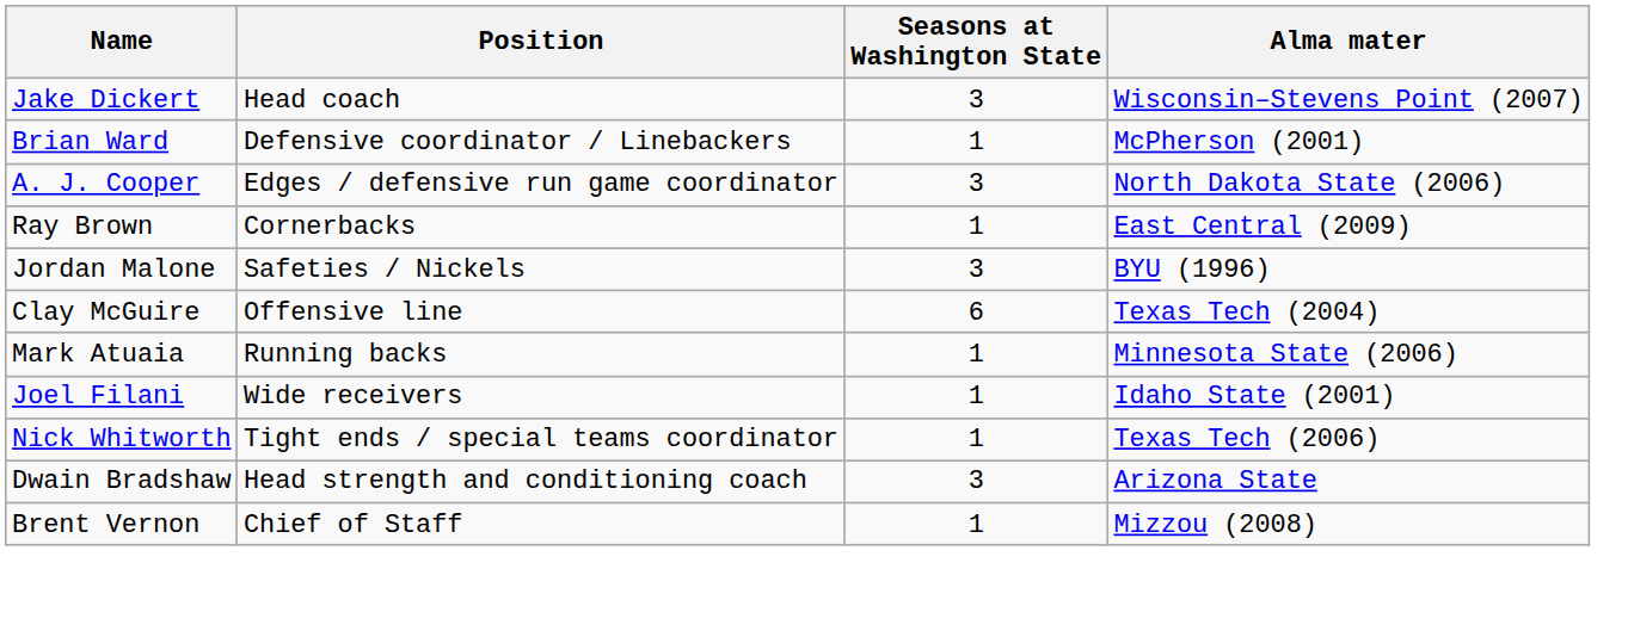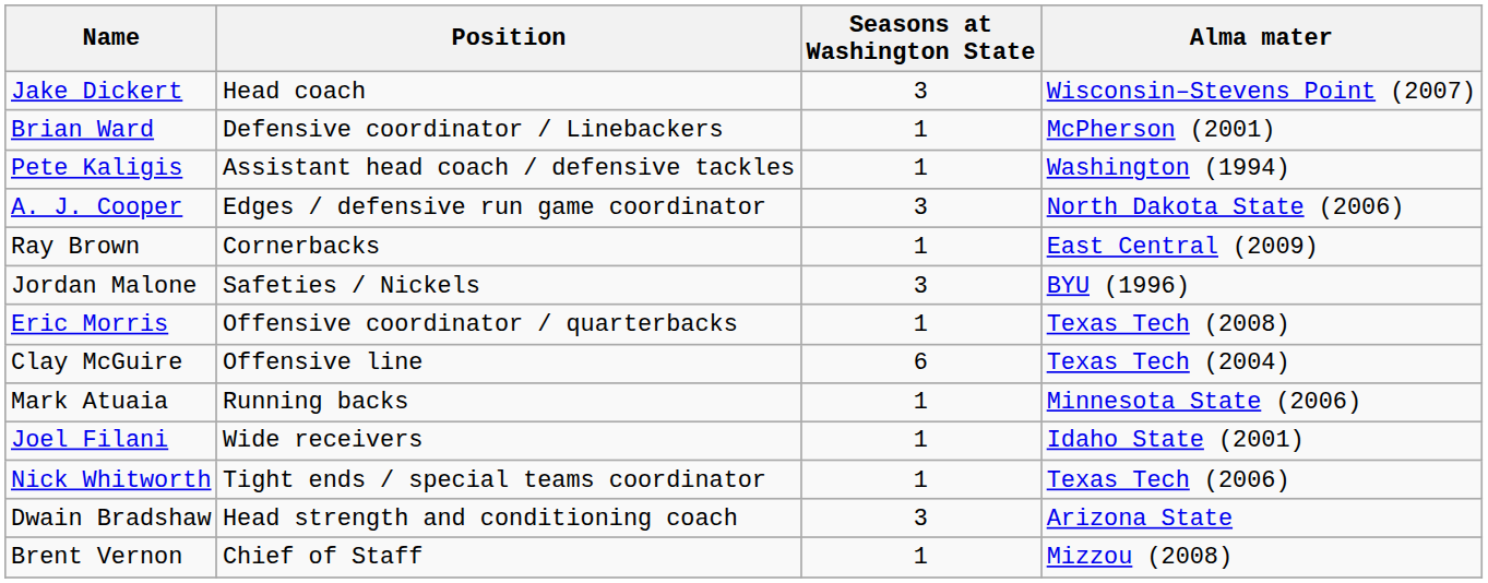 <table class="wikitable">
 <tr>
 <th>Name</th>
 <th>Position</th>
 <th>Seasons at <br> Washington State</th>
 <th>Alma mater</th>
 </tr>
 <tr>
 <td><a href='#'>Jake Dickert</a></td>
 <td>Head coach</td>
 <td align=center>3</td>
 <td><a href='#'>Wisconsin–Stevens Point</a> (2007)</td>
 </tr>
 <tr>
 <td><a href='#'>Brian Ward</a></td>
 <td>Defensive coordinator / Linebackers</td>
 <td align=center>1</td>
 <td><a href='#'>McPherson</a> (2001)</td>
 </tr>
 <tr>
+<td><a href='#'>Pete Kaligis</a></td>
+<td>Assistant head coach / defensive tackles</td>
+<td align=center>1</td>
+<td><a href='#'>Washington</a> (1994)</td>
+</tr>
+<tr>
 <td><a href='#'>A. J. Cooper</a></td>
 <td>Edges / defensive run game coordinator</td>
 <td align=center>3</td>
 <td><a href='#'>North Dakota State</a> (2006)</td>
 </tr>
 <tr>
 <td>Ray Brown</td>
 <td>Cornerbacks</td>
 <td align=center>1</td>
 <td><a href='#'>East Central</a> (2009)</td>
 </tr>
 <tr>
 <td>Jordan Malone</td>
 <td>Safeties / Nickels</td>
 <td align=center>3</td>
 <td><a href='#'>BYU</a> (1996)</td>
+</tr>
+<tr>
+<td><a href='#'>Eric Morris</a></td>
+<td>Offensive coordinator / quarterbacks</td>
+<td align=center>1</td>
+<td><a href='#'>Texas Tech</a> (2008)</td>
 </tr>
 <tr>
 <td>Clay McGuire</td>
 <td>Offensive line</td>
 <td align=center>6</td>
 <td><a href='#'>Texas Tech</a> (2004)</td>
 </tr>
 <tr>
 <td>Mark Atuaia</td>
 <td>Running backs</td>
 <td align=center>1</td>
 <td><a href='#'>Minnesota State</a> (2006)</td>
 </tr>
 <tr>
 <td><a href='#'>Joel Filani</a></td>
 <td>Wide receivers</td>
 <td align=center>1</td>
 <td><a href='#'>Idaho State</a> (2001)</td>
 </tr>
 <tr>
 <td><a href='#'>Nick Whitworth</a></td>
 <td>Tight ends / special teams coordinator</td>
 <td align=center>1</td>
 <td><a href='#'>Texas Tech</a> (2006)</td>
 </tr>
 <tr>
 <td>Dwain Bradshaw</td>
 <td>Head strength and conditioning coach</td>
 <td align=center>3</td>
 <td><a href='#'>Arizona State</a></td>
 </tr>
 <tr>
 <td>Brent Vernon</td>
 <td>Chief of Staff</td>
 <td align=center>1</td>
 <td><a href='#'>Mizzou</a> (2008)</td>
 </tr>
 </table>
